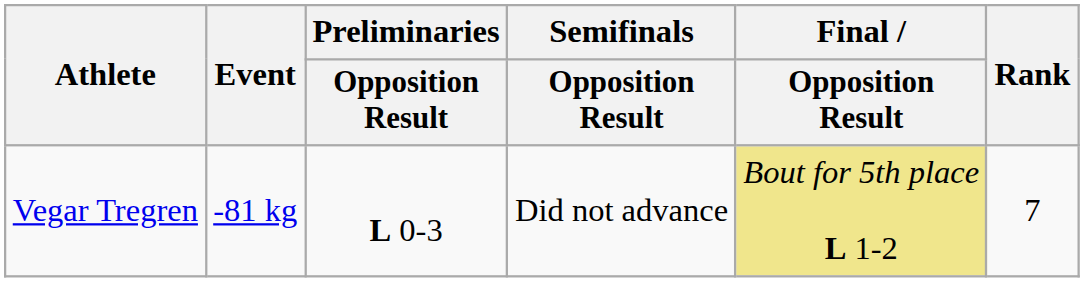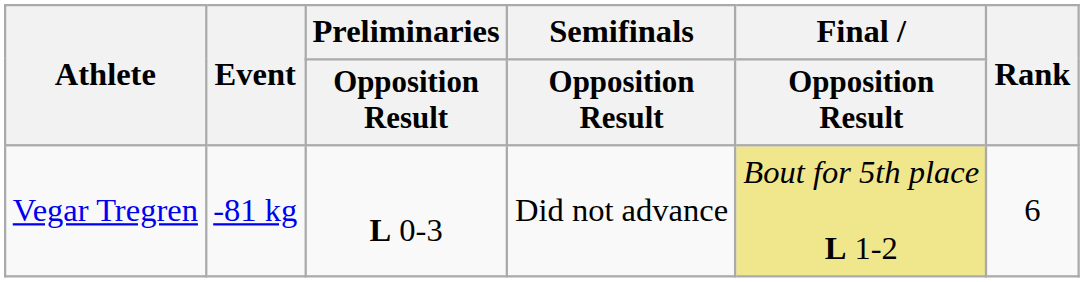 <table class="wikitable" style="font-size:90%;">
 <tr>
 <th rowspan=2>Athlete</th>
 <th rowspan=2>Event</th>
 <th>Preliminaries</th>
 <th>Semifinals</th>
 <th>Final / </th>
 <th rowspan=2>Rank</th>
 </tr>
 <tr style="font-size:95%">
 <th>Opposition<br>Result</th>
 <th>Opposition<br>Result</th>
 <th>Opposition<br>Result</th>
 </tr>
 <tr align=center>
 <td align=left><a href='#'>Vegar Tregren</a></td>
 <td align=left><a href='#'>-81 kg</a></td>
 <td><br><strong>L</strong> 0-3</td>
 <td>Did not advance</td>
 <td style="background: khaki;"><em>Bout for 5th place</em><br><br><strong>L</strong> 1-2</td>
-<td>7</td>
+<td>6</td>
 </tr>
 </table>
